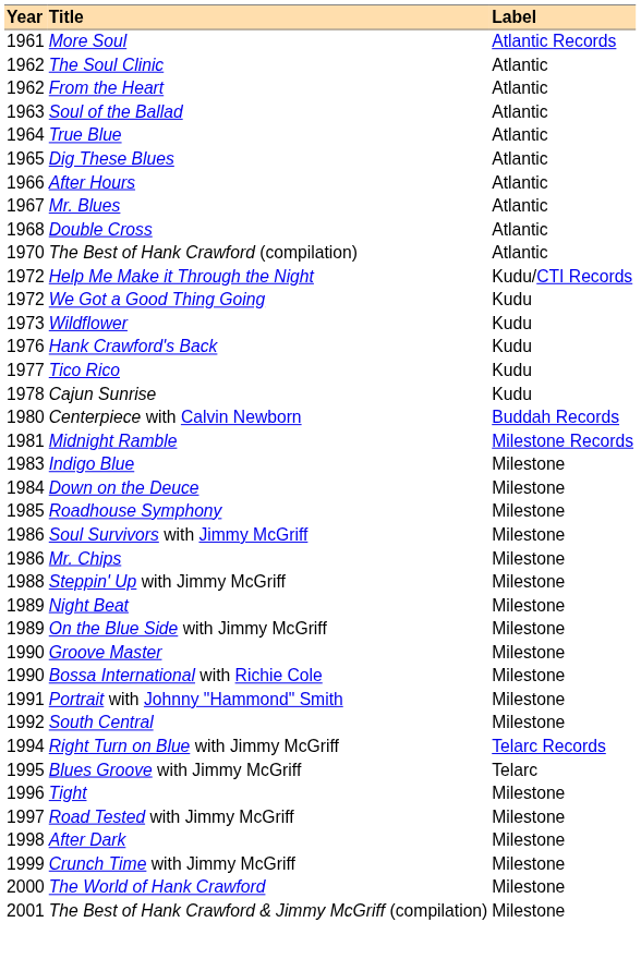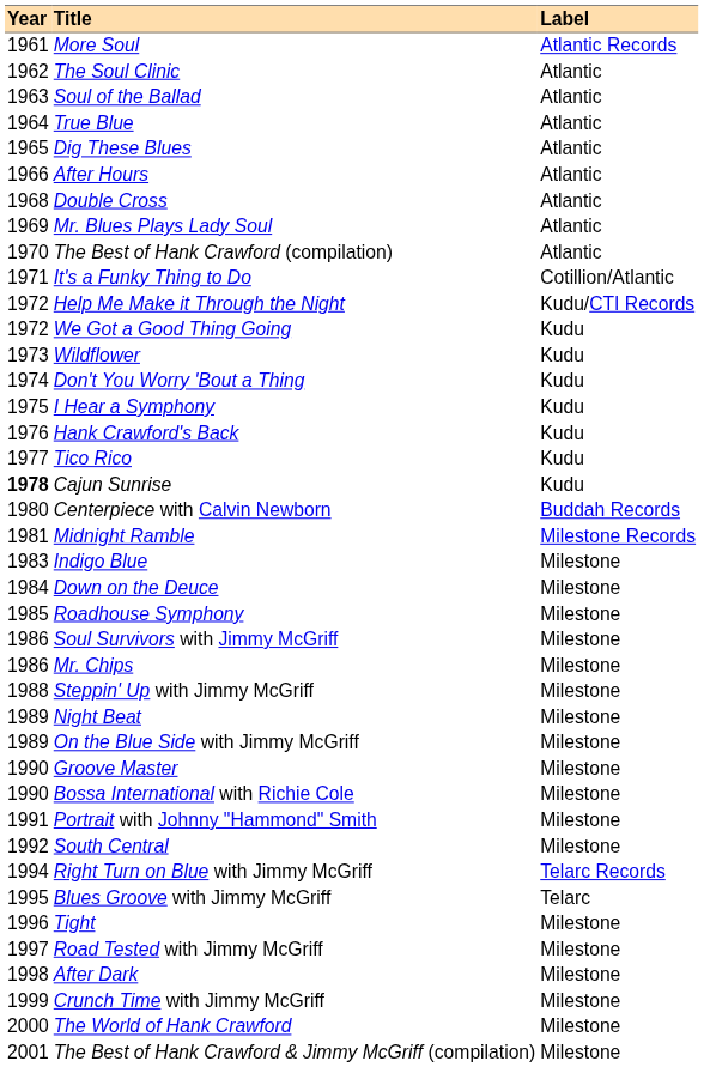 <table cellspacing="0" cellpadding="2" border="0">
 <tr style="background:#ffdead;">
 <th align="left" style="border-bottom:1px solid grey; border-top:1px solid grey;">Year</th>
 <th align="left" style="border-bottom:1px solid grey; border-top:1px solid grey;">Title</th>
 <th align="left" style="border-bottom:1px solid grey; border-top:1px solid grey;">Label</th>
 </tr>
 <tr>
 <td>1961</td>
 <td><em><a href='#'>More Soul</a></em></td>
 <td><a href='#'>Atlantic Records</a></td>
 </tr>
 <tr>
 <td>1962</td>
 <td><em><a href='#'>The Soul Clinic</a></em></td>
-<td>Atlantic</td>
-</tr>
-<tr>
-<td>1962</td>
-<td><em><a href='#'>From the Heart</a></em></td>
 <td>Atlantic</td>
 </tr>
 <tr>
 <td>1963</td>
 <td><em><a href='#'>Soul of the Ballad</a></em></td>
 <td>Atlantic</td>
 </tr>
 <tr>
 <td>1964</td>
 <td><em><a href='#'>True Blue</a></em></td>
 <td>Atlantic</td>
 </tr>
 <tr>
 <td>1965</td>
 <td><em><a href='#'>Dig These Blues</a></em></td>
 <td>Atlantic</td>
 </tr>
 <tr>
 <td>1966</td>
 <td><em><a href='#'>After Hours</a></em></td>
 <td>Atlantic</td>
 </tr>
 <tr>
-<td>1967</td>
-<td><em><a href='#'>Mr. Blues</a></em></td>
+<td>1968</td>
+<td><em><a href='#'>Double Cross</a></em></td>
 <td>Atlantic</td>
 </tr>
 <tr>
-<td>1968</td>
-<td><em><a href='#'>Double Cross</a></em></td>
+<td>1969</td>
+<td><em><a href='#'>Mr. Blues Plays Lady Soul</a></em></td>
 <td>Atlantic</td>
 </tr>
 <tr>
 <td>1970</td>
 <td><em>The Best of Hank Crawford</em> (compilation)</td>
 <td>Atlantic</td>
+</tr>
+<tr>
+<td>1971</td>
+<td><em><a href='#'>It's a Funky Thing to Do</a></em></td>
+<td>Cotillion/Atlantic</td>
 </tr>
 <tr>
 <td>1972</td>
 <td><em><a href='#'>Help Me Make it Through the Night</a></em></td>
 <td>Kudu/<a href='#'>CTI Records</a></td>
 </tr>
 <tr>
 <td>1972</td>
 <td><em><a href='#'>We Got a Good Thing Going</a></em></td>
 <td>Kudu</td>
 </tr>
 <tr>
 <td>1973</td>
 <td><em><a href='#'>Wildflower</a></em></td>
 <td>Kudu</td>
 </tr>
 <tr>
+<td>1974</td>
+<td><em><a href='#'>Don't You Worry 'Bout a Thing</a></em></td>
+<td>Kudu</td>
+</tr>
+<tr>
+<td>1975</td>
+<td><em><a href='#'>I Hear a Symphony</a></em></td>
+<td>Kudu</td>
+</tr>
+<tr>
 <td>1976</td>
 <td><em><a href='#'>Hank Crawford's Back</a></em></td>
 <td>Kudu</td>
 </tr>
 <tr>
 <td>1977</td>
 <td><em><a href='#'>Tico Rico</a></em></td>
 <td>Kudu</td>
 </tr>
 <tr>
-<td>1978</td>
+<td><strong>1978</strong></td>
 <td><em>Cajun Sunrise</em></td>
 <td>Kudu</td>
 </tr>
 <tr>
 <td>1980</td>
 <td><em>Centerpiece</em> with <a href='#'>Calvin Newborn</a></td>
 <td><a href='#'>Buddah Records</a></td>
 </tr>
 <tr>
 <td>1981</td>
 <td><em><a href='#'>Midnight Ramble</a></em></td>
 <td><a href='#'>Milestone Records</a></td>
 </tr>
 <tr>
 <td>1983</td>
 <td><em><a href='#'>Indigo Blue</a></em></td>
 <td>Milestone</td>
 </tr>
 <tr>
 <td>1984</td>
 <td><em><a href='#'>Down on the Deuce</a></em></td>
 <td>Milestone</td>
 </tr>
 <tr>
 <td>1985</td>
 <td><em><a href='#'>Roadhouse Symphony</a></em></td>
 <td>Milestone</td>
 </tr>
 <tr>
 <td>1986</td>
 <td><em><a href='#'>Soul Survivors</a></em> with <a href='#'>Jimmy McGriff</a></td>
 <td>Milestone</td>
 </tr>
 <tr>
 <td>1986</td>
 <td><em><a href='#'>Mr. Chips</a></em></td>
 <td>Milestone</td>
 </tr>
 <tr>
 <td>1988</td>
 <td><em><a href='#'>Steppin' Up</a></em> with Jimmy McGriff</td>
 <td>Milestone</td>
 </tr>
 <tr>
 <td>1989</td>
 <td><em><a href='#'>Night Beat</a></em></td>
 <td>Milestone</td>
 </tr>
 <tr>
 <td>1989</td>
 <td><em><a href='#'>On the Blue Side</a></em> with Jimmy McGriff</td>
 <td>Milestone</td>
 </tr>
 <tr>
 <td>1990</td>
 <td><em><a href='#'>Groove Master</a></em></td>
 <td>Milestone</td>
 </tr>
 <tr>
 <td>1990</td>
 <td><em><a href='#'>Bossa International</a></em> with <a href='#'>Richie Cole</a></td>
 <td>Milestone</td>
 </tr>
 <tr>
 <td>1991</td>
 <td><em><a href='#'>Portrait</a></em> with <a href='#'>Johnny "Hammond" Smith</a></td>
 <td>Milestone</td>
 </tr>
 <tr>
 <td>1992</td>
 <td><em><a href='#'>South Central</a></em></td>
 <td>Milestone</td>
 </tr>
 <tr>
 <td>1994</td>
 <td><em><a href='#'>Right Turn on Blue</a></em> with Jimmy McGriff</td>
 <td><a href='#'>Telarc Records</a></td>
 </tr>
 <tr>
 <td>1995</td>
 <td><em><a href='#'>Blues Groove</a></em> with Jimmy McGriff</td>
 <td>Telarc</td>
 </tr>
 <tr>
 <td>1996</td>
 <td><em><a href='#'>Tight</a></em></td>
 <td>Milestone</td>
 </tr>
 <tr>
 <td>1997</td>
 <td><em><a href='#'>Road Tested</a></em> with Jimmy McGriff</td>
 <td>Milestone</td>
 </tr>
 <tr>
 <td>1998</td>
 <td><em><a href='#'>After Dark</a></em></td>
 <td>Milestone</td>
 </tr>
 <tr>
 <td>1999</td>
 <td><em><a href='#'>Crunch Time</a></em> with Jimmy McGriff</td>
 <td>Milestone</td>
 </tr>
 <tr>
 <td>2000</td>
 <td><em><a href='#'>The World of Hank Crawford</a></em></td>
 <td>Milestone</td>
 </tr>
 <tr>
 <td>2001</td>
 <td><em>The Best of Hank Crawford & Jimmy McGriff</em> (compilation)</td>
 <td>Milestone</td>
 </tr>
 </table>
